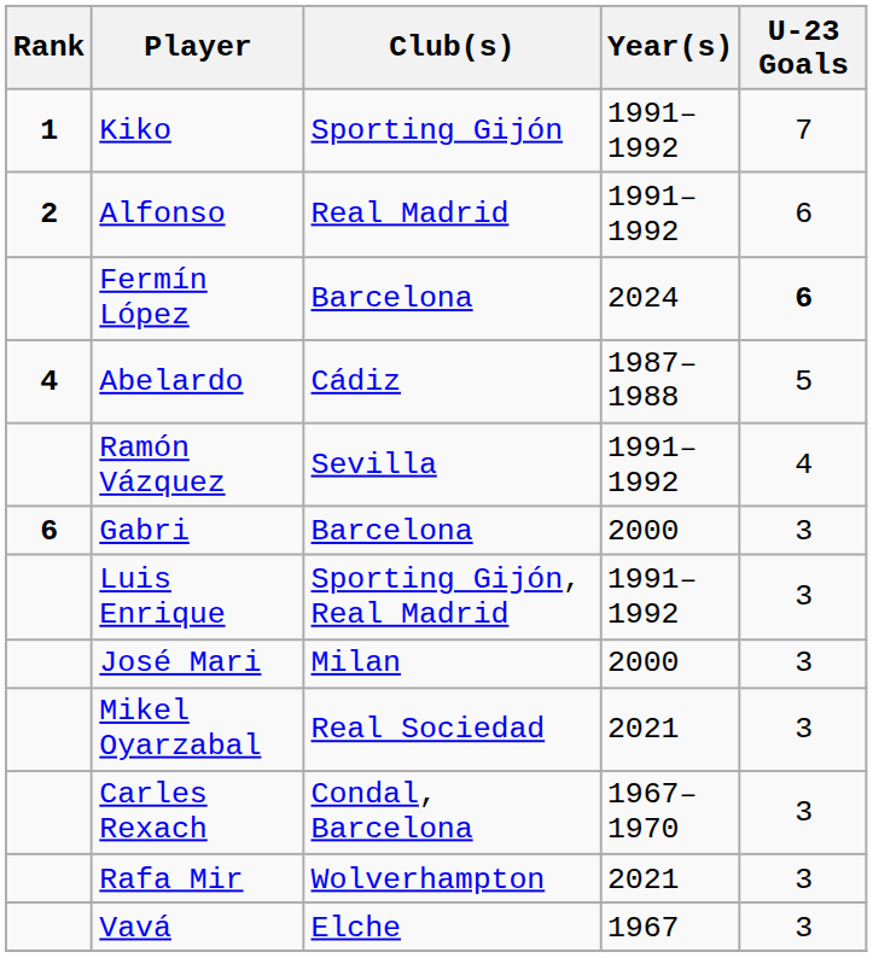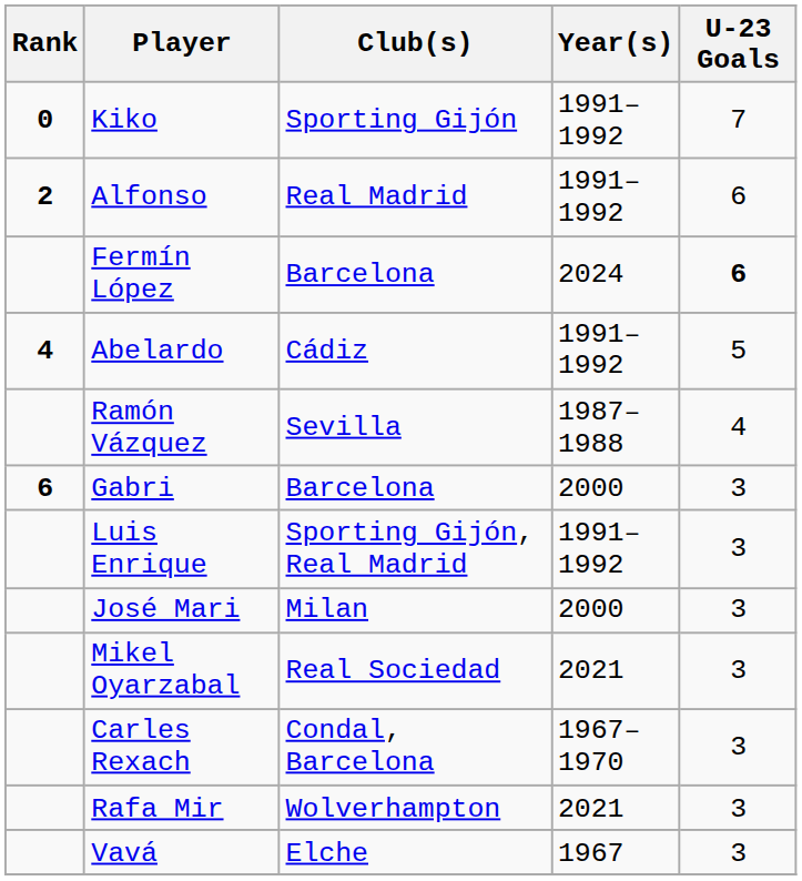 <table class="wikitable" width=60%>
 <tr>
 <th width = 10%>Rank</th>
 <th width = 25%>Player</th>
 <th width = 35%>Club(s)</th>
 <th width = 15%>Year(s)</th>
 <th width = 15%>U-23 Goals</th>
 </tr>
 <tr>
-<td align=center><strong>1</strong></td>
+<td align=center><strong>0</strong></td>
 <td><a href='#'>Kiko</a></td>
 <td><a href='#'>Sporting Gijón</a></td>
 <td>1991–1992</td>
 <td align=center>7</td>
 </tr>
 <tr>
 <td align=center><strong>2</strong></td>
 <td><a href='#'>Alfonso</a></td>
 <td><a href='#'>Real Madrid</a></td>
 <td>1991–1992</td>
 <td align=center>6</td>
 </tr>
 <tr>
 <td align=center> </td>
 <td><a href='#'>Fermín López</a></td>
 <td><a href='#'>Barcelona</a></td>
 <td>2024</td>
 <td align=center><strong>6</strong></td>
 </tr>
 <tr>
 <td align=center><strong>4</strong></td>
 <td><a href='#'>Abelardo</a></td>
 <td><a href='#'>Cádiz</a></td>
-<td>1987–1988</td>
+<td>1991–1992</td>
 <td align=center>5</td>
 </tr>
 <tr>
 <td align=center> </td>
 <td><a href='#'>Ramón Vázquez</a></td>
 <td><a href='#'>Sevilla</a></td>
-<td>1991–1992</td>
+<td>1987–1988</td>
 <td align=center>4</td>
 </tr>
 <tr>
 <td align=center><strong>6</strong></td>
 <td><a href='#'>Gabri</a></td>
 <td><a href='#'>Barcelona</a></td>
 <td>2000</td>
 <td align=center>3</td>
 </tr>
 <tr>
 <td align=center> </td>
 <td><a href='#'>Luis Enrique</a></td>
 <td><a href='#'>Sporting Gijón</a>, <a href='#'>Real Madrid</a></td>
 <td>1991–1992</td>
 <td align=center>3</td>
 </tr>
 <tr>
 <td align=center> </td>
 <td><a href='#'>José Mari</a></td>
 <td><a href='#'>Milan</a></td>
 <td>2000</td>
 <td align=center>3</td>
 </tr>
 <tr>
 <td align=center> </td>
 <td><a href='#'>Mikel Oyarzabal</a></td>
 <td><a href='#'>Real Sociedad</a></td>
 <td>2021</td>
 <td align=center>3</td>
 </tr>
 <tr>
 <td align=center> </td>
 <td><a href='#'>Carles Rexach</a></td>
 <td><a href='#'>Condal</a>, <a href='#'>Barcelona</a></td>
 <td>1967–1970</td>
 <td align=center>3</td>
 </tr>
 <tr>
 <td align=center> </td>
 <td><a href='#'>Rafa Mir</a></td>
 <td><a href='#'>Wolverhampton</a></td>
 <td>2021</td>
 <td align=center>3</td>
 </tr>
 <tr>
 <td align=center> </td>
 <td><a href='#'>Vavá</a></td>
 <td><a href='#'>Elche</a></td>
 <td>1967</td>
 <td align=center>3</td>
 </tr>
 <tr>
 </tr>
 </table>
